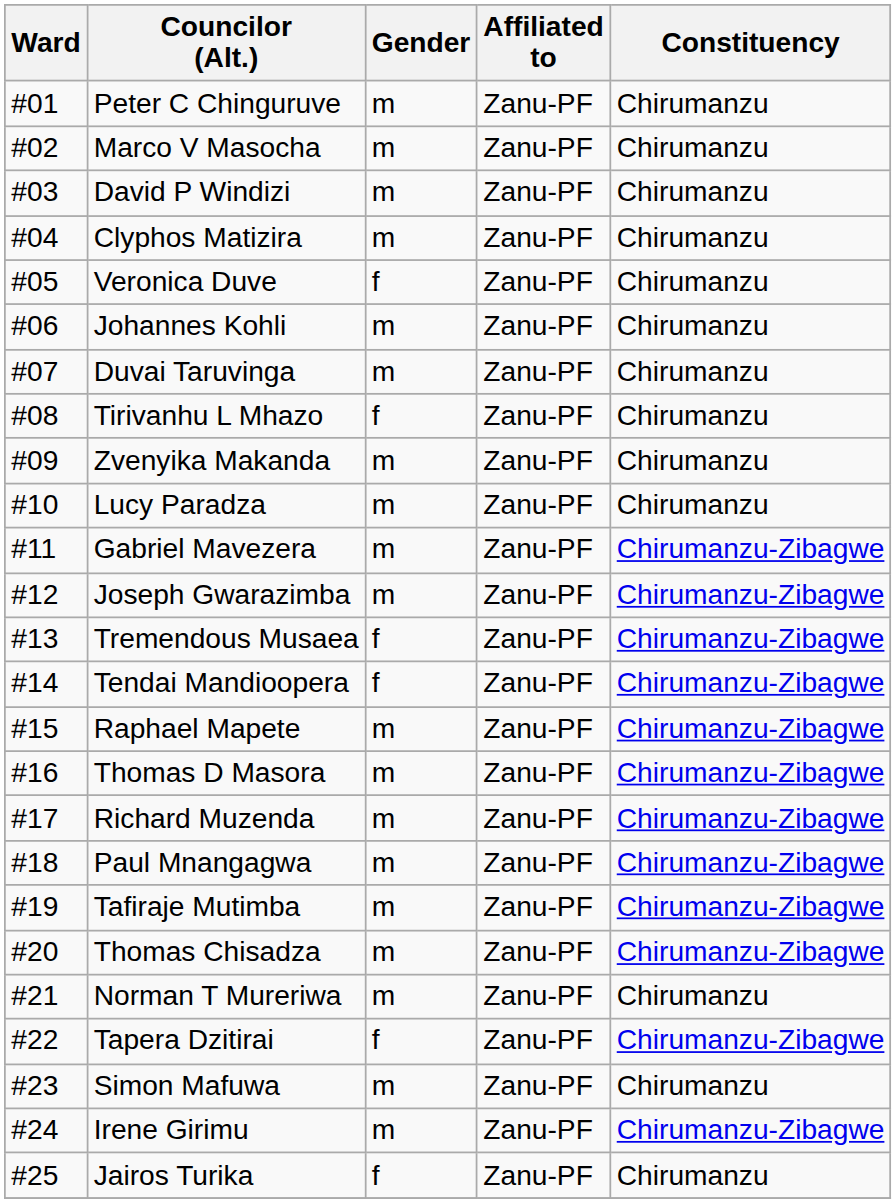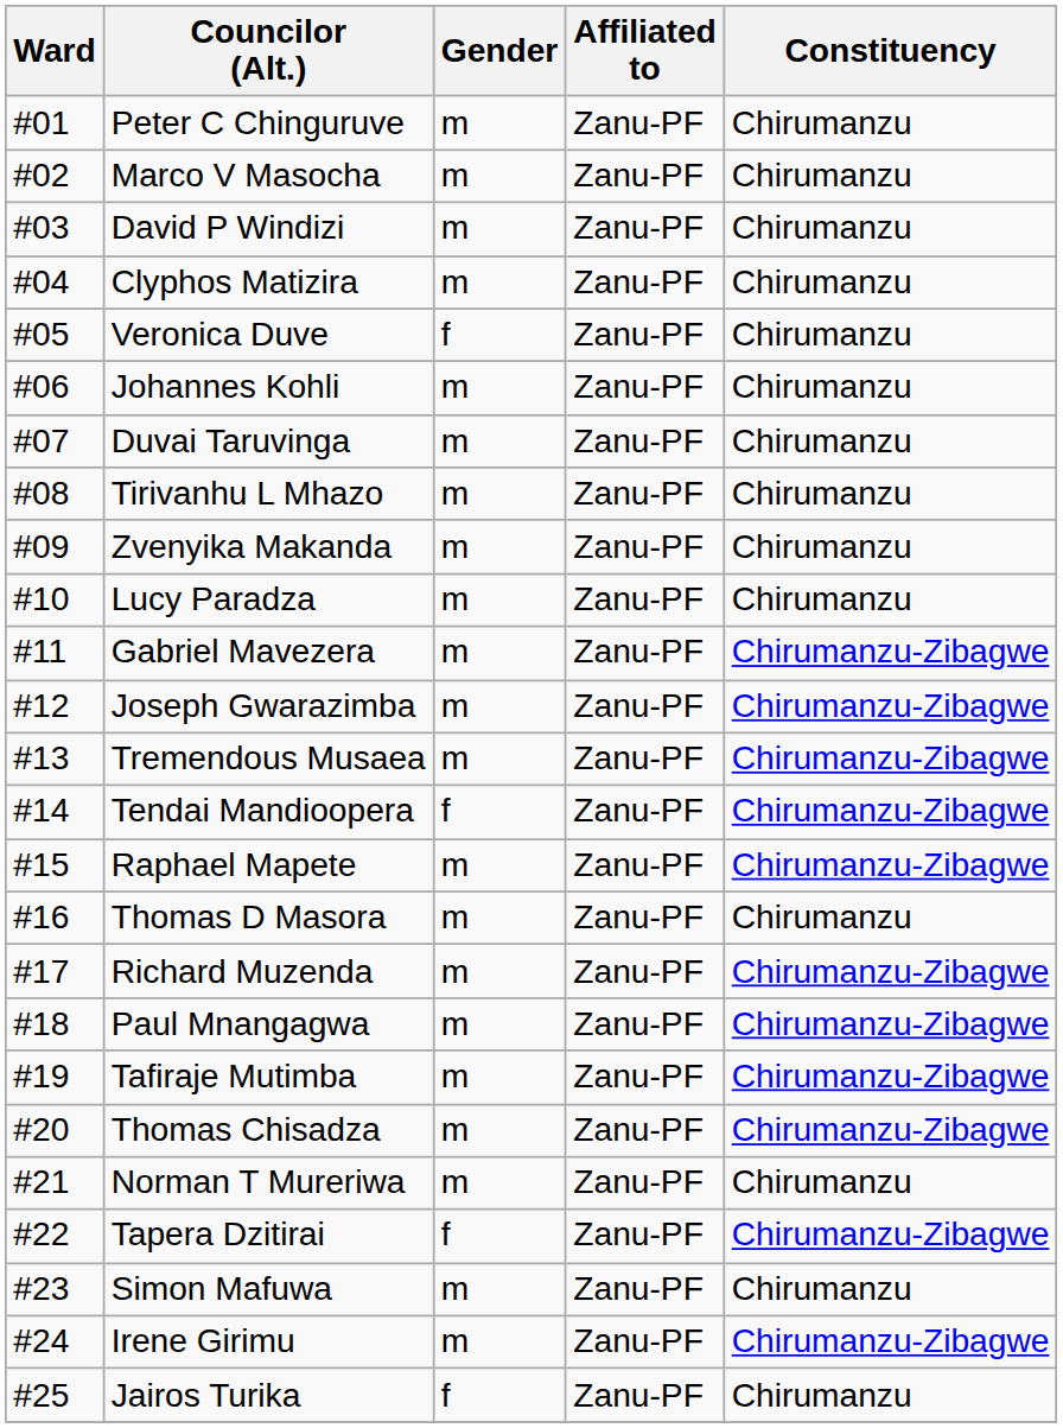 <table class="wikitable sortable" style="font-size: 100%;">
 <tr>
 <th>Ward</th>
 <th>Councilor<br>(Alt.)</th>
 <th>Gender</th>
 <th>Affiliated<br>to</th>
 <th>Constituency</th>
 </tr>
 <tr>
 <td>#01</td>
 <td>Peter C Chinguruve</td>
 <td>m</td>
 <td>Zanu-PF</td>
 <td>Chirumanzu</td>
 </tr>
 <tr>
 <td>#02</td>
 <td>Marco V Masocha</td>
 <td>m</td>
 <td>Zanu-PF</td>
 <td>Chirumanzu</td>
 </tr>
 <tr>
 <td>#03</td>
 <td>David P Windizi</td>
 <td>m</td>
 <td>Zanu-PF</td>
 <td>Chirumanzu</td>
 </tr>
 <tr>
 <td>#04</td>
 <td>Clyphos Matizira</td>
 <td>m</td>
 <td>Zanu-PF</td>
 <td>Chirumanzu</td>
 </tr>
 <tr>
 <td>#05</td>
 <td>Veronica Duve</td>
 <td>f</td>
 <td>Zanu-PF</td>
 <td>Chirumanzu</td>
 </tr>
 <tr>
 <td>#06</td>
 <td>Johannes Kohli</td>
 <td>m</td>
 <td>Zanu-PF</td>
 <td>Chirumanzu</td>
 </tr>
 <tr>
 <td>#07</td>
 <td>Duvai Taruvinga</td>
 <td>m</td>
 <td>Zanu-PF</td>
 <td>Chirumanzu</td>
 </tr>
 <tr>
 <td>#08</td>
 <td>Tirivanhu L Mhazo</td>
-<td>f</td>
+<td>m</td>
 <td>Zanu-PF</td>
 <td>Chirumanzu</td>
 </tr>
 <tr>
 <td>#09</td>
 <td>Zvenyika Makanda</td>
 <td>m</td>
 <td>Zanu-PF</td>
 <td>Chirumanzu</td>
 </tr>
 <tr>
 <td>#10</td>
 <td>Lucy Paradza</td>
 <td>m</td>
 <td>Zanu-PF</td>
 <td>Chirumanzu</td>
 </tr>
 <tr>
 <td>#11</td>
 <td>Gabriel Mavezera</td>
 <td>m</td>
 <td>Zanu-PF</td>
 <td><a href='#'>Chirumanzu-Zibagwe</a></td>
 </tr>
 <tr>
 <td>#12</td>
 <td>Joseph Gwarazimba</td>
 <td>m</td>
 <td>Zanu-PF</td>
 <td><a href='#'>Chirumanzu-Zibagwe</a></td>
 </tr>
 <tr>
 <td>#13</td>
 <td>Tremendous Musaea</td>
-<td>f</td>
+<td>m</td>
 <td>Zanu-PF</td>
 <td><a href='#'>Chirumanzu-Zibagwe</a></td>
 </tr>
 <tr>
 <td>#14</td>
 <td>Tendai Mandioopera</td>
 <td>f</td>
 <td>Zanu-PF</td>
 <td><a href='#'>Chirumanzu-Zibagwe</a></td>
 </tr>
 <tr>
 <td>#15</td>
 <td>Raphael Mapete</td>
 <td>m</td>
 <td>Zanu-PF</td>
 <td><a href='#'>Chirumanzu-Zibagwe</a></td>
 </tr>
 <tr>
 <td>#16</td>
 <td>Thomas D Masora</td>
 <td>m</td>
 <td>Zanu-PF</td>
-<td><a href='#'>Chirumanzu-Zibagwe</a></td>
+<td>Chirumanzu</td>
 </tr>
 <tr>
 <td>#17</td>
 <td>Richard Muzenda</td>
 <td>m</td>
 <td>Zanu-PF</td>
 <td><a href='#'>Chirumanzu-Zibagwe</a></td>
 </tr>
 <tr>
 <td>#18</td>
 <td>Paul Mnangagwa</td>
 <td>m</td>
 <td>Zanu-PF</td>
 <td><a href='#'>Chirumanzu-Zibagwe</a></td>
 </tr>
 <tr>
 <td>#19</td>
 <td>Tafiraje Mutimba</td>
 <td>m</td>
 <td>Zanu-PF</td>
 <td><a href='#'>Chirumanzu-Zibagwe</a></td>
 </tr>
 <tr>
 <td>#20</td>
 <td>Thomas Chisadza</td>
 <td>m</td>
 <td>Zanu-PF</td>
 <td><a href='#'>Chirumanzu-Zibagwe</a></td>
 </tr>
 <tr>
 <td>#21</td>
 <td>Norman T Mureriwa</td>
 <td>m</td>
 <td>Zanu-PF</td>
 <td>Chirumanzu</td>
 </tr>
 <tr>
 <td>#22</td>
 <td>Tapera Dzitirai</td>
 <td>f</td>
 <td>Zanu-PF</td>
 <td><a href='#'>Chirumanzu-Zibagwe</a></td>
 </tr>
 <tr>
 <td>#23</td>
 <td>Simon Mafuwa</td>
 <td>m</td>
 <td>Zanu-PF</td>
 <td>Chirumanzu</td>
 </tr>
 <tr>
 <td>#24</td>
 <td>Irene Girimu</td>
 <td>m</td>
 <td>Zanu-PF</td>
 <td><a href='#'>Chirumanzu-Zibagwe</a></td>
 </tr>
 <tr>
 <td>#25</td>
 <td>Jairos Turika</td>
 <td>f</td>
 <td>Zanu-PF</td>
 <td>Chirumanzu</td>
 </tr>
 <tr>
 </tr>
 </table>
